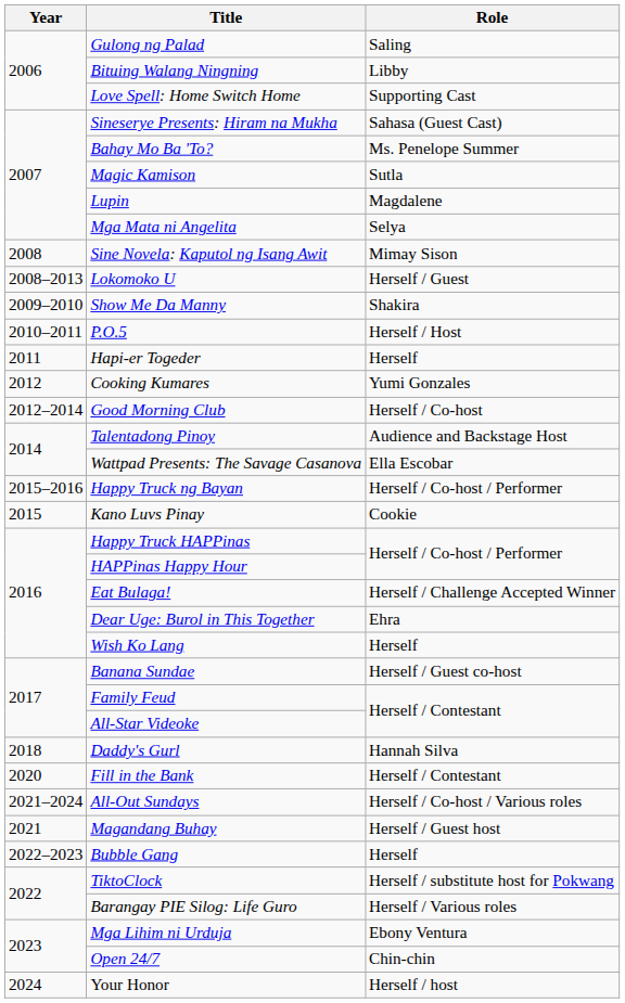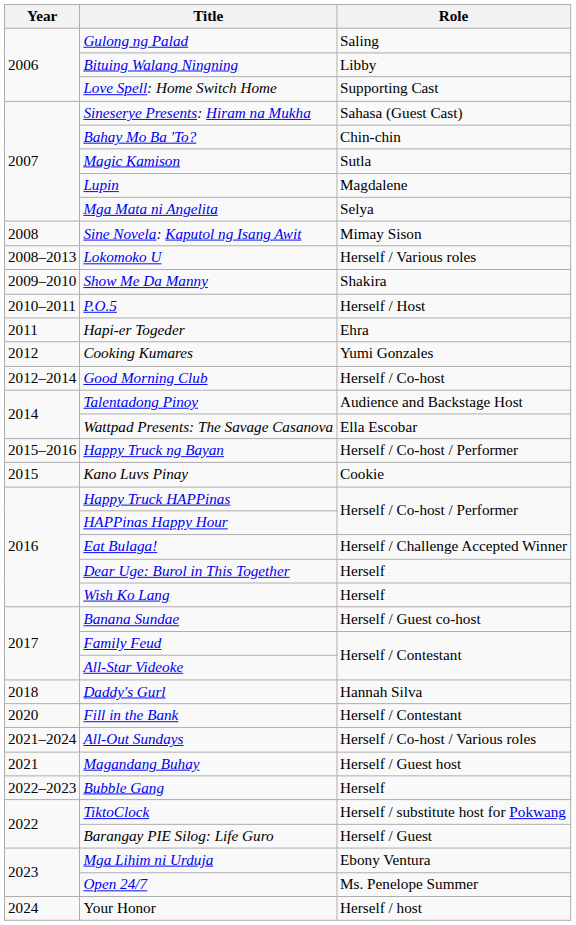 <table class="wikitable">
 <tr>
 <th>Year</th>
 <th>Title</th>
 <th>Role</th>
 </tr>
 <tr>
 <td rowspan=3>2006</td>
 <td><em><a href='#'>Gulong ng Palad</a></em></td>
 <td>Saling</td>
 </tr>
 <tr>
 <td><em><a href='#'>Bituing Walang Ningning</a></em></td>
 <td>Libby</td>
 </tr>
 <tr>
 <td><em><a href='#'>Love Spell</a>: Home Switch Home</em></td>
 <td>Supporting Cast</td>
 </tr>
 <tr>
 <td rowspan=5>2007</td>
 <td><em><a href='#'>Sineserye Presents</a>: <a href='#'>Hiram na Mukha</a></em></td>
 <td>Sahasa (Guest Cast)</td>
 </tr>
 <tr>
 <td><em><a href='#'>Bahay Mo Ba 'To?</a></em></td>
-<td>Ms. Penelope Summer</td>
+<td>Chin-chin</td>
 </tr>
 <tr>
 <td><em><a href='#'>Magic Kamison</a></em></td>
 <td>Sutla</td>
 </tr>
 <tr>
 <td><em><a href='#'>Lupin</a></em></td>
 <td>Magdalene</td>
 </tr>
 <tr>
 <td><em><a href='#'>Mga Mata ni Angelita</a></em></td>
 <td>Selya</td>
 </tr>
 <tr>
 <td>2008</td>
 <td><em><a href='#'>Sine Novela</a>: <a href='#'>Kaputol ng Isang Awit</a> </em></td>
 <td>Mimay Sison</td>
 </tr>
 <tr>
 <td>2008–2013</td>
 <td><em><a href='#'>Lokomoko U</a></em></td>
-<td>Herself / Guest</td>
+<td>Herself / Various roles</td>
 </tr>
 <tr>
 <td>2009–2010</td>
 <td><em><a href='#'>Show Me Da Manny</a></em></td>
 <td>Shakira</td>
 </tr>
 <tr>
 <td>2010–2011</td>
 <td><em><a href='#'>P.O.5</a></em></td>
 <td>Herself / Host</td>
 </tr>
 <tr>
 <td>2011</td>
 <td><em>Hapi-er Togeder</em></td>
-<td>Herself</td>
+<td>Ehra</td>
 </tr>
 <tr>
 <td>2012</td>
 <td><em>Cooking Kumares</em></td>
 <td>Yumi Gonzales</td>
 </tr>
 <tr>
 <td>2012–2014</td>
 <td><em><a href='#'>Good Morning Club</a></em></td>
 <td>Herself / Co-host</td>
 </tr>
 <tr>
 <td rowspan=2>2014</td>
 <td><em><a href='#'>Talentadong Pinoy</a></em></td>
 <td>Audience and Backstage Host</td>
 </tr>
 <tr>
 <td><em>Wattpad Presents: The Savage Casanova</em></td>
 <td>Ella Escobar</td>
 </tr>
 <tr>
 <td>2015–2016</td>
 <td><em><a href='#'>Happy Truck ng Bayan</a></em></td>
 <td>Herself / Co-host / Performer</td>
 </tr>
 <tr>
 <td>2015</td>
 <td><em>Kano Luvs Pinay</em></td>
 <td>Cookie</td>
 </tr>
 <tr>
 <td rowspan="5">2016</td>
 <td><em><a href='#'>Happy Truck HAPPinas</a></em></td>
 <td rowspan=2>Herself / Co-host / Performer</td>
 </tr>
 <tr>
 <td><em><a href='#'>HAPPinas Happy Hour</a></em></td>
 </tr>
 <tr>
 <td><em><a href='#'>Eat Bulaga!</a></em></td>
 <td>Herself / Challenge Accepted Winner</td>
 </tr>
 <tr>
 <td><em><a href='#'>Dear Uge: Burol in This Together</a></em></td>
-<td>Ehra</td>
+<td>Herself</td>
 </tr>
 <tr>
 <td><em><a href='#'>Wish Ko Lang</a></em></td>
 <td>Herself</td>
 </tr>
 <tr>
 <td rowspan=3>2017</td>
 <td><em><a href='#'>Banana Sundae</a></em></td>
 <td>Herself / Guest co-host</td>
 </tr>
 <tr>
 <td><em><a href='#'>Family Feud</a></em></td>
 <td rowspan="2">Herself / Contestant</td>
 </tr>
 <tr>
 <td><em><a href='#'>All-Star Videoke</a></em></td>
 </tr>
 <tr>
 <td>2018</td>
 <td><em><a href='#'>Daddy's Gurl</a></em></td>
 <td>Hannah Silva</td>
 </tr>
 <tr>
 <td>2020</td>
 <td><em><a href='#'>Fill in the Bank</a></em></td>
 <td>Herself / Contestant</td>
 </tr>
 <tr>
 <td>2021–2024</td>
 <td><em><a href='#'>All-Out Sundays</a></em></td>
 <td>Herself / Co-host / Various roles</td>
 </tr>
 <tr>
 <td>2021</td>
 <td><em><a href='#'>Magandang Buhay</a></em></td>
 <td>Herself / Guest host</td>
 </tr>
 <tr>
 <td>2022–2023</td>
 <td><em><a href='#'>Bubble Gang</a></em></td>
 <td>Herself</td>
 </tr>
 <tr>
 <td rowspan=2>2022</td>
 <td><em><a href='#'>TiktoClock</a></em></td>
 <td>Herself / substitute host for <a href='#'>Pokwang</a></td>
 </tr>
 <tr>
 <td><em>Barangay PIE Silog: Life Guro</em></td>
-<td>Herself / Various roles</td>
+<td>Herself / Guest</td>
 </tr>
 <tr>
 <td rowspan="2">2023</td>
 <td><em><a href='#'>Mga Lihim ni Urduja</a></em></td>
 <td>Ebony Ventura</td>
 </tr>
 <tr>
 <td><em><a href='#'>Open 24/7</a></em></td>
-<td>Chin-chin</td>
+<td>Ms. Penelope Summer</td>
 </tr>
 <tr>
 <td>2024</td>
 <td>Your Honor</td>
 <td>Herself / host</td>
 </tr>
 </table>
